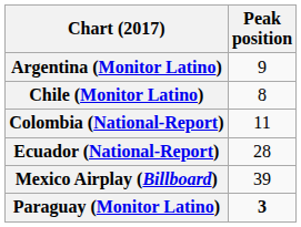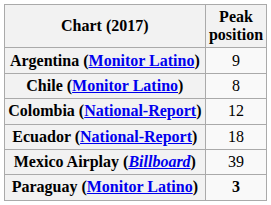 <table class="wikitable sortable plainrowheaders" style="text-align:center">
 <tr>
 <th>Chart (2017)</th>
 <th>Peak<br>position</th>
 </tr>
 <tr>
 <th scope="row">Argentina (<a href='#'>Monitor Latino</a>)</th>
 <td>9</td>
 </tr>
 <tr>
 <th scope="row">Chile (<a href='#'>Monitor Latino</a>)</th>
 <td>8</td>
 </tr>
 <tr>
 <th scope="row">Colombia (<a href='#'>National-Report</a>)</th>
-<td>11</td>
+<td>12</td>
 </tr>
 <tr>
 <th scope="row">Ecuador (<a href='#'>National-Report</a>)</th>
-<td>28</td>
+<td>18</td>
 </tr>
 <tr>
 <th scope="row">Mexico Airplay (<a href='#'><em>Billboard</em></a>)</th>
 <td>39</td>
 </tr>
 <tr>
 <th scope="row">Paraguay (<a href='#'>Monitor Latino</a>)</th>
 <td><strong>3</strong></td>
 </tr>
 <tr>
 </tr>
 <tr>
 </tr>
 </table>
